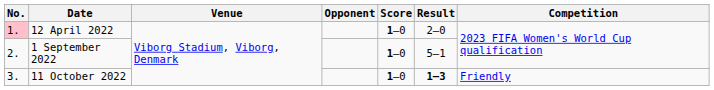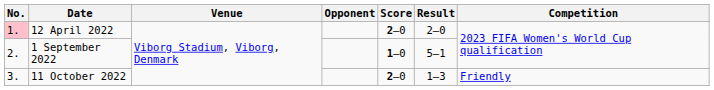 <table class="wikitable">
 <tr>
 <th>No.</th>
 <th>Date</th>
 <th>Venue</th>
 <th>Opponent</th>
 <th>Score</th>
 <th>Result</th>
 <th>Competition</th>
 </tr>
 <tr>
 <td style="background: pink;">1.</td>
 <td>12 April 2022</td>
 <td rowspan="3"><a href='#'>Viborg Stadium</a>, <a href='#'>Viborg</a>, <a href='#'>Denmark</a></td>
 <td></td>
-<td align=center><strong>1</strong>–0</td>
+<td align=center><strong>2</strong>–0</td>
 <td align=center>2–0</td>
 <td rowspan="2"><a href='#'>2023 FIFA Women's World Cup qualification</a></td>
 </tr>
 <tr>
 <td>2.</td>
 <td>1 September 2022</td>
 <td></td>
 <td align=center><strong>1</strong>–0</td>
 <td align=center>5–1</td>
 </tr>
 <tr>
 <td>3.</td>
 <td>11 October 2022</td>
 <td></td>
-<td align=center><strong>1</strong>–0</td>
-<td align=center><strong>1–3</strong></td>
+<td align=center><strong>2</strong>–0</td>
+<td align=center>1–3</td>
 <td><a href='#'>Friendly</a></td>
 </tr>
 </table>
